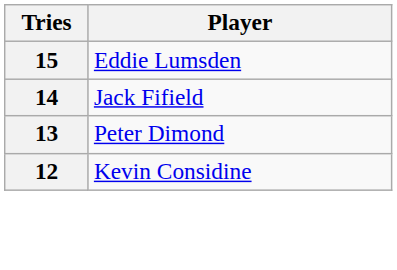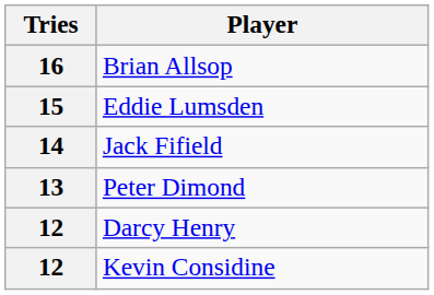 <table class="wikitable" style="text-align:left;">
 <tr>
 <th width=50>Tries</th>
 <th width=200>Player</th>
+</tr>
+<tr>
+<th>16</th>
+<td> <a href='#'>Brian Allsop</a></td>
 </tr>
 <tr>
 <th>15</th>
 <td> <a href='#'>Eddie Lumsden</a></td>
 </tr>
 <tr>
 <th>14</th>
 <td> <a href='#'>Jack Fifield</a></td>
 </tr>
 <tr>
 <th>13</th>
 <td> <a href='#'>Peter Dimond</a></td>
 </tr>
 <tr>
 <th>12</th>
+<td> <a href='#'>Darcy Henry</a></td>
+</tr>
+<tr>
+<th>12</th>
 <td> <a href='#'>Kevin Considine</a></td>
 </tr>
 </table>
